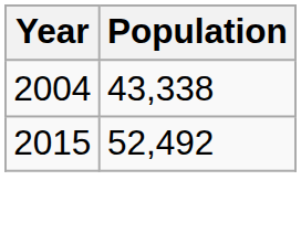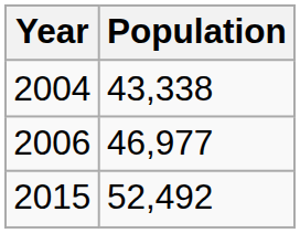 <table class="wikitable">
 <tr>
 <th>Year</th>
 <th>Population</th>
 </tr>
 <tr>
 <td>2004</td>
 <td>43,338</td>
 </tr>
 <tr>
+<td>2006</td>
+<td>46,977</td>
+</tr>
+<tr>
 <td>2015</td>
 <td>52,492</td>
 </tr>
 </table>
